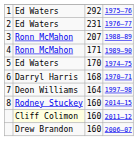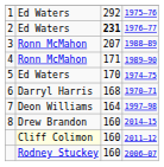 <table class="wikitable">
 <tr>
 </tr>
 <tr>
 <td>1</td>
 <td>Ed Waters</td>
 <td>292</td>
 <td style="font-size:80%;"><a href='#'>1975–76</a></td>
 </tr>
 <tr>
 <td>2</td>
 <td>Ed Waters</td>
-<td>231</td>
+<td><strong>231</strong></td>
 <td style="font-size:80%;"><a href='#'>1976–77</a></td>
 </tr>
 <tr>
 <td>3</td>
 <td><a href='#'>Ronn McMahon</a></td>
 <td>207</td>
 <td style="font-size:80%;"><a href='#'>1988–89</a></td>
 </tr>
 <tr>
 <td>4</td>
 <td><a href='#'>Ronn McMahon</a></td>
 <td>171</td>
 <td style="font-size:80%;"><a href='#'>1989–90</a></td>
 </tr>
 <tr>
 <td>5</td>
 <td>Ed Waters</td>
 <td>170</td>
 <td style="font-size:80%;"><a href='#'>1974–75</a></td>
 </tr>
 <tr>
 <td>6</td>
 <td>Darryl Harris</td>
 <td>168</td>
 <td style="font-size:80%;"><a href='#'>1970–71</a></td>
 </tr>
 <tr>
 <td>7</td>
 <td>Deon Williams</td>
 <td>164</td>
 <td style="font-size:80%;"><a href='#'>1997–98</a></td>
 </tr>
 <tr>
 <td>8</td>
-<td><a href='#'>Rodney Stuckey</a></td>
+<td>Drew Brandon</td>
 <td>160</td>
 <td style="font-size:80%;"><a href='#'>2014–15</a></td>
 </tr>
 <tr>
 <td></td>
 <td style="background: lightyellow;">Cliff Colimon</td>
 <td>160</td>
 <td style="font-size:80%;"><a href='#'>2011–12</a></td>
 </tr>
 <tr>
 <td></td>
-<td>Drew Brandon</td>
+<td><a href='#'>Rodney Stuckey</a></td>
 <td>160</td>
 <td style="font-size:80%;"><a href='#'>2006–07</a></td>
 </tr>
 </table>
